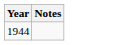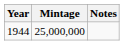 <table class="wikitable">
 <tr>
 <th scope="col">Year</th>
+<th scope="col">Mintage</th>
 <th scope="col">Notes</th>
 </tr>
 <tr>
 <td>1944</td>
+<td>25,000,000</td>
 <td></td>
 </tr>
 </table>
